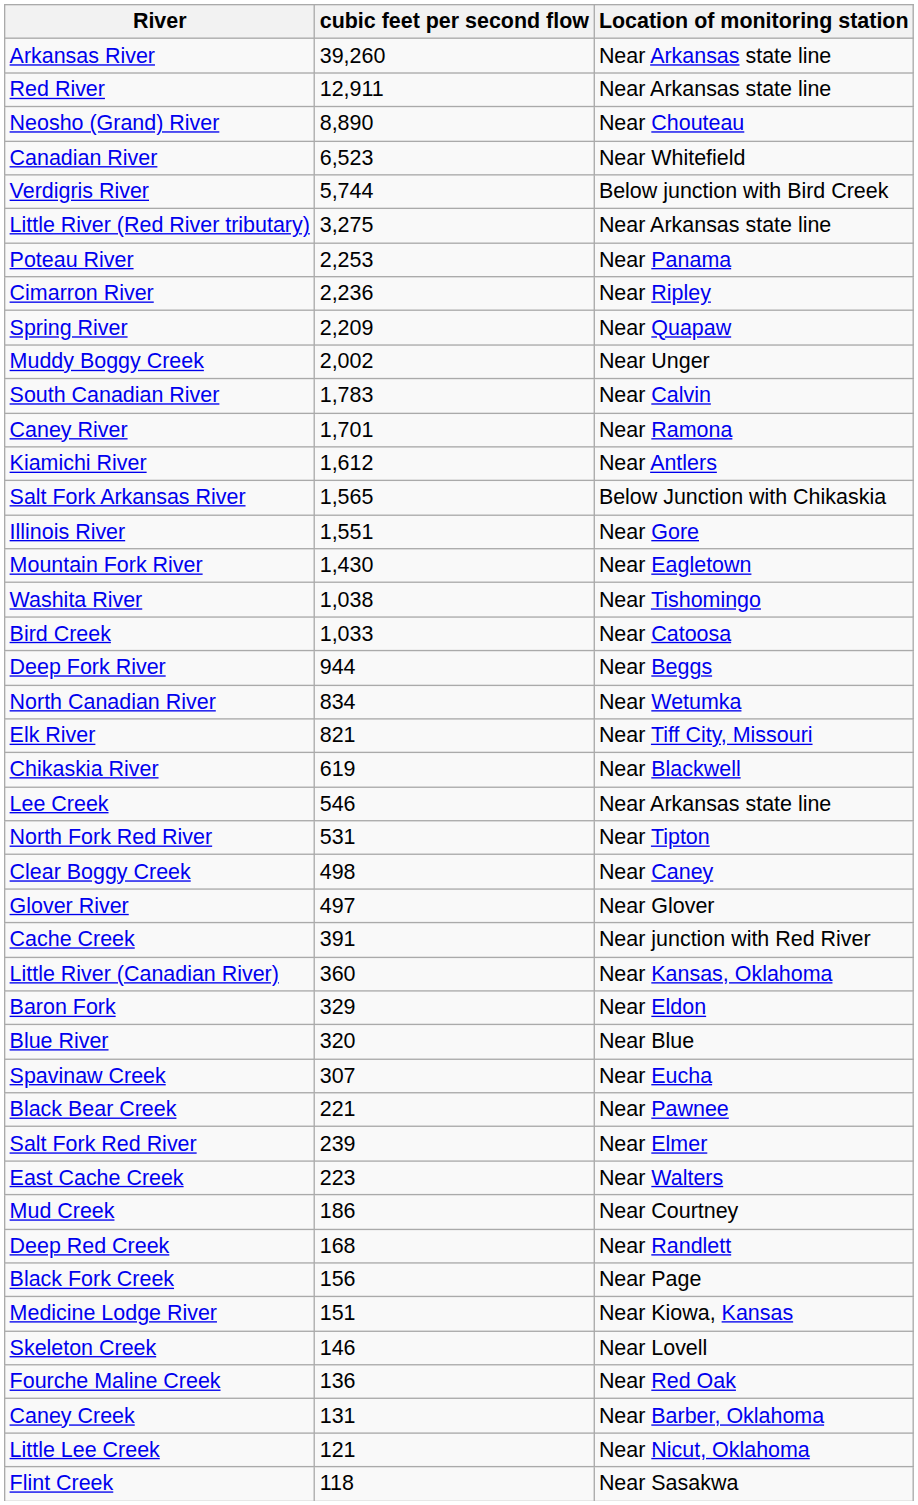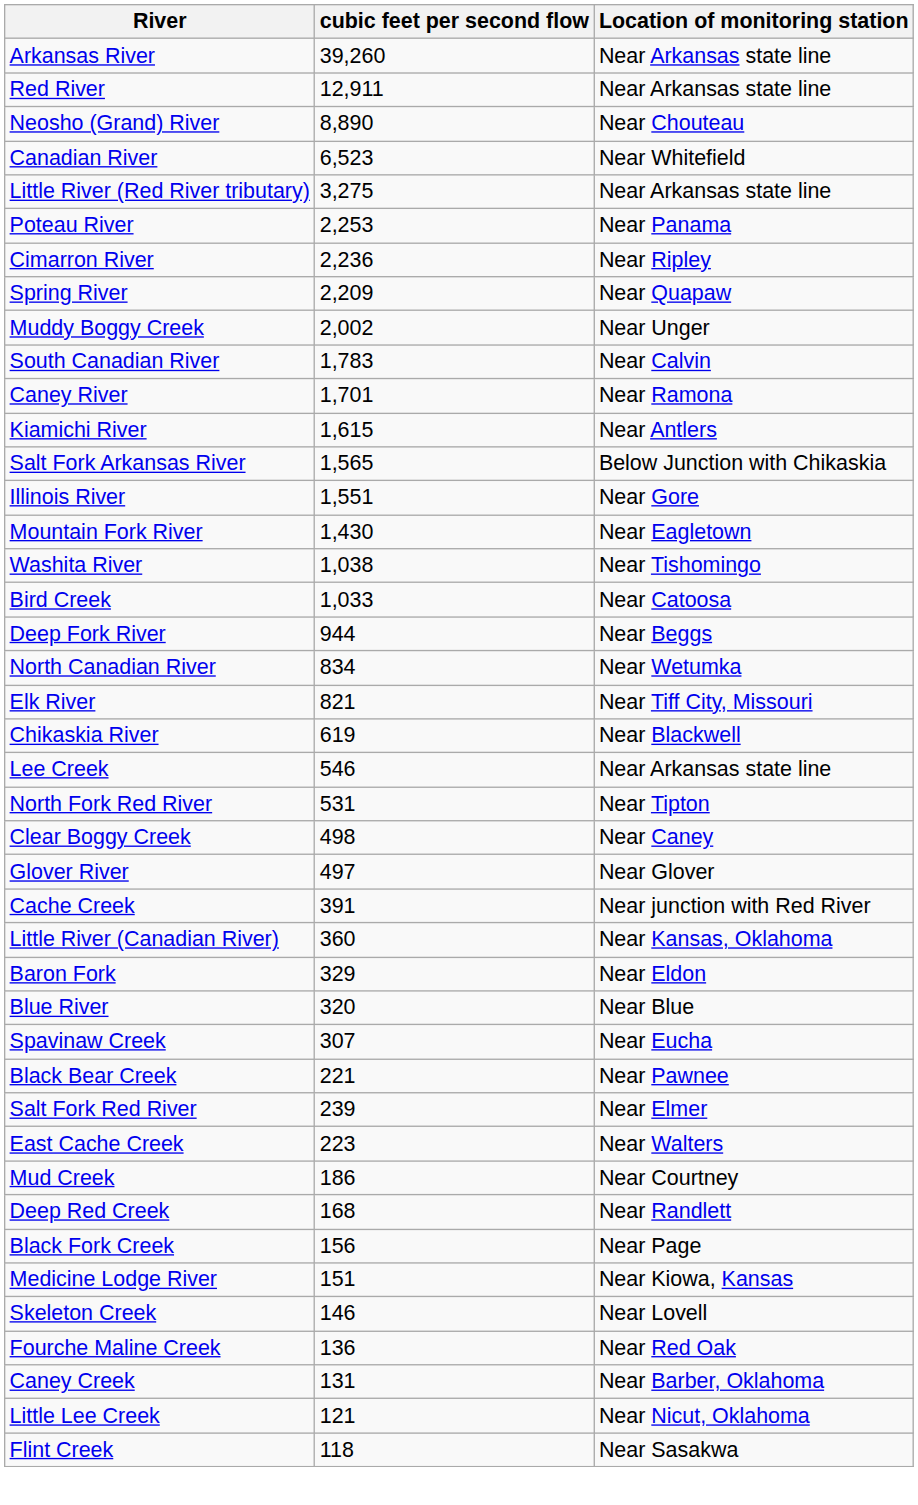 <table class="wikitable">
 <tr>
 <th>River</th>
 <th>cubic feet per second flow</th>
 <th>Location of monitoring station</th>
 </tr>
 <tr>
 <td><a href='#'>Arkansas River</a></td>
 <td>39,260</td>
 <td>Near <a href='#'>Arkansas</a> state line</td>
 </tr>
 <tr>
 <td><a href='#'>Red River</a></td>
 <td>12,911</td>
 <td>Near Arkansas state line</td>
 </tr>
 <tr>
 <td><a href='#'>Neosho (Grand) River</a></td>
 <td>8,890</td>
 <td>Near <a href='#'>Chouteau</a></td>
 </tr>
 <tr>
 <td><a href='#'>Canadian River</a></td>
 <td>6,523</td>
 <td>Near Whitefield</td>
-</tr>
-<tr>
-<td><a href='#'>Verdigris River</a></td>
-<td>5,744</td>
-<td>Below junction with Bird Creek</td>
 </tr>
 <tr>
 <td><a href='#'>Little River (Red River tributary)</a></td>
 <td>3,275</td>
 <td>Near Arkansas state line</td>
 </tr>
 <tr>
 <td><a href='#'>Poteau River</a></td>
 <td>2,253</td>
 <td>Near <a href='#'>Panama</a></td>
 </tr>
 <tr>
 <td><a href='#'>Cimarron River</a></td>
 <td>2,236</td>
 <td>Near <a href='#'>Ripley</a></td>
 </tr>
 <tr>
 <td><a href='#'>Spring River</a></td>
 <td>2,209</td>
 <td>Near <a href='#'>Quapaw</a></td>
 </tr>
 <tr>
 <td><a href='#'>Muddy Boggy Creek</a></td>
 <td>2,002</td>
 <td>Near Unger</td>
 </tr>
 <tr>
 <td><a href='#'>South Canadian River</a></td>
 <td>1,783</td>
 <td>Near <a href='#'>Calvin</a></td>
 </tr>
 <tr>
 <td><a href='#'>Caney River</a></td>
 <td>1,701</td>
 <td>Near <a href='#'>Ramona</a></td>
 </tr>
 <tr>
 <td><a href='#'>Kiamichi River</a></td>
-<td>1,612</td>
+<td>1,615</td>
 <td>Near <a href='#'>Antlers</a></td>
 </tr>
 <tr>
 <td><a href='#'>Salt Fork Arkansas River</a></td>
 <td>1,565</td>
 <td>Below Junction with Chikaskia</td>
 </tr>
 <tr>
 <td><a href='#'>Illinois River</a></td>
 <td>1,551</td>
 <td>Near <a href='#'>Gore</a></td>
 </tr>
 <tr>
 <td><a href='#'>Mountain Fork River</a></td>
 <td>1,430</td>
 <td>Near <a href='#'>Eagletown</a></td>
 </tr>
 <tr>
 <td><a href='#'>Washita River</a></td>
 <td>1,038</td>
 <td>Near <a href='#'>Tishomingo</a></td>
 </tr>
 <tr>
 <td><a href='#'>Bird Creek</a></td>
 <td>1,033</td>
 <td>Near <a href='#'>Catoosa</a></td>
 </tr>
 <tr>
 <td><a href='#'>Deep Fork River</a></td>
 <td>944</td>
 <td>Near <a href='#'>Beggs</a></td>
 </tr>
 <tr>
 <td><a href='#'>North Canadian River</a></td>
 <td>834</td>
 <td>Near <a href='#'>Wetumka</a></td>
 </tr>
 <tr>
 <td><a href='#'>Elk River</a></td>
 <td>821</td>
 <td>Near <a href='#'>Tiff City, Missouri</a></td>
 </tr>
 <tr>
 <td><a href='#'>Chikaskia River</a></td>
 <td>619</td>
 <td>Near <a href='#'>Blackwell</a></td>
 </tr>
 <tr>
 <td><a href='#'>Lee Creek</a></td>
 <td>546</td>
 <td>Near Arkansas state line</td>
 </tr>
 <tr>
 <td><a href='#'>North Fork Red River</a></td>
 <td>531</td>
 <td>Near <a href='#'>Tipton</a></td>
 </tr>
 <tr>
 <td><a href='#'>Clear Boggy Creek</a></td>
 <td>498</td>
 <td>Near <a href='#'>Caney</a></td>
 </tr>
 <tr>
 <td><a href='#'>Glover River</a></td>
 <td>497</td>
 <td>Near Glover</td>
 </tr>
 <tr>
 <td><a href='#'>Cache Creek</a></td>
 <td>391</td>
 <td>Near junction with Red River</td>
 </tr>
 <tr>
 <td><a href='#'>Little River (Canadian River)</a></td>
 <td>360</td>
 <td>Near <a href='#'>Kansas, Oklahoma</a></td>
 </tr>
 <tr>
 <td><a href='#'>Baron Fork</a></td>
 <td>329</td>
 <td>Near <a href='#'>Eldon</a></td>
 </tr>
 <tr>
 <td><a href='#'>Blue River</a></td>
 <td>320</td>
 <td>Near Blue</td>
 </tr>
 <tr>
 <td><a href='#'>Spavinaw Creek</a></td>
 <td>307</td>
 <td>Near <a href='#'>Eucha</a></td>
 </tr>
 <tr>
 <td><a href='#'>Black Bear Creek</a></td>
 <td>221</td>
 <td>Near <a href='#'>Pawnee</a></td>
 </tr>
 <tr>
 <td><a href='#'>Salt Fork Red River</a></td>
 <td>239</td>
 <td>Near <a href='#'>Elmer</a></td>
 </tr>
 <tr>
 <td><a href='#'>East Cache Creek</a></td>
 <td>223</td>
 <td>Near <a href='#'>Walters</a></td>
 </tr>
 <tr>
 <td><a href='#'>Mud Creek</a></td>
 <td>186</td>
 <td>Near Courtney</td>
 </tr>
 <tr>
 <td><a href='#'>Deep Red Creek</a></td>
 <td>168</td>
 <td>Near <a href='#'>Randlett</a></td>
 </tr>
 <tr>
 <td><a href='#'>Black Fork Creek</a></td>
 <td>156</td>
 <td>Near Page</td>
 </tr>
 <tr>
 <td><a href='#'>Medicine Lodge River</a></td>
 <td>151</td>
 <td>Near Kiowa, <a href='#'>Kansas</a></td>
 </tr>
 <tr>
 <td><a href='#'>Skeleton Creek</a></td>
 <td>146</td>
 <td>Near Lovell</td>
 </tr>
 <tr>
 <td><a href='#'>Fourche Maline Creek</a></td>
 <td>136</td>
 <td>Near <a href='#'>Red Oak</a></td>
 </tr>
 <tr>
 <td><a href='#'>Caney Creek</a></td>
 <td>131</td>
 <td>Near <a href='#'>Barber, Oklahoma</a></td>
 </tr>
 <tr>
 <td><a href='#'>Little Lee Creek</a></td>
 <td>121</td>
 <td>Near <a href='#'>Nicut, Oklahoma</a></td>
 </tr>
 <tr>
 <td><a href='#'>Flint Creek</a></td>
 <td>118</td>
 <td>Near Sasakwa</td>
 </tr>
 </table>
